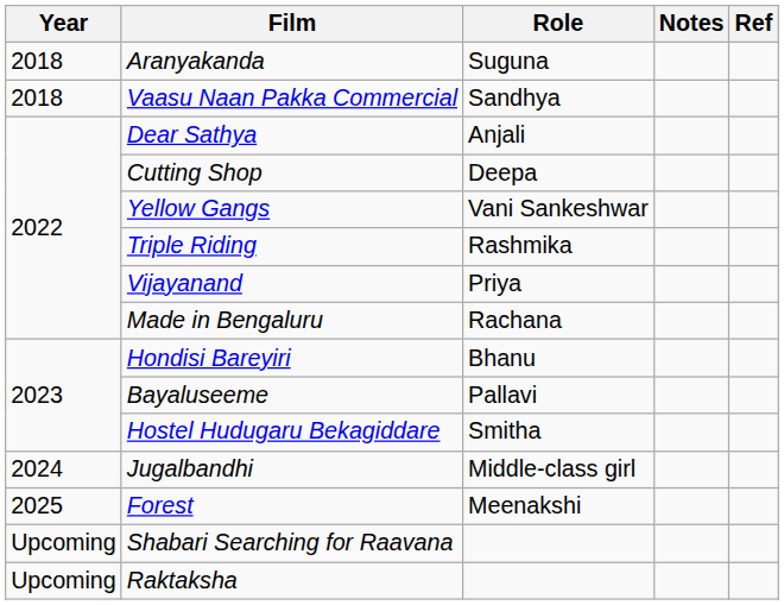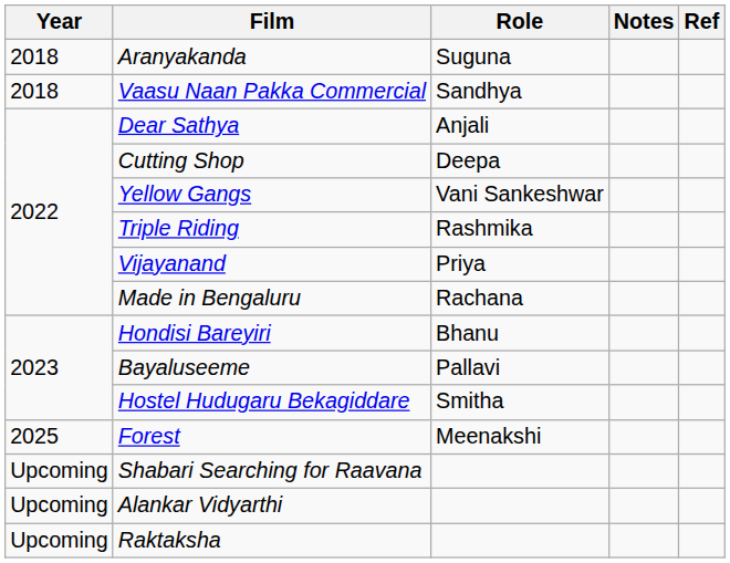 <table class="wikitable">
 <tr>
 <th>Year</th>
 <th>Film</th>
 <th>Role</th>
 <th>Notes</th>
 <th>Ref</th>
 </tr>
 <tr>
 <td>2018</td>
 <td><em>Aranyakanda</em></td>
 <td>Suguna</td>
 <td></td>
 <td></td>
 </tr>
 <tr>
 <td>2018</td>
 <td><em><a href='#'>Vaasu Naan Pakka Commercial</a></em></td>
 <td>Sandhya</td>
 <td></td>
 <td></td>
 </tr>
 <tr>
 <td rowspan="6">2022</td>
 <td><em><a href='#'>Dear Sathya</a></em></td>
 <td>Anjali</td>
 <td></td>
 <td></td>
 </tr>
 <tr>
 <td><em>Cutting Shop</em></td>
 <td>Deepa</td>
 <td></td>
 <td></td>
 </tr>
 <tr>
 <td><em><a href='#'>Yellow Gangs</a></em></td>
 <td>Vani Sankeshwar</td>
 <td></td>
 <td></td>
 </tr>
 <tr>
 <td><em><a href='#'>Triple Riding</a></em></td>
 <td>Rashmika</td>
 <td></td>
 <td></td>
 </tr>
 <tr>
 <td><em><a href='#'>Vijayanand</a></em></td>
 <td>Priya</td>
 <td></td>
 <td></td>
 </tr>
 <tr>
 <td><em>Made in Bengaluru</em></td>
 <td>Rachana</td>
 <td></td>
 <td></td>
 </tr>
 <tr>
 <td rowspan="3">2023</td>
 <td><em><a href='#'>Hondisi Bareyiri</a></em></td>
 <td>Bhanu</td>
 <td></td>
 <td></td>
 </tr>
 <tr>
 <td><em>Bayaluseeme</em> </td>
 <td>Pallavi</td>
 <td></td>
 <td></td>
 </tr>
 <tr>
 <td><em><a href='#'>Hostel Hudugaru Bekagiddare</a></em></td>
 <td>Smitha</td>
 <td></td>
 <td></td>
 </tr>
 <tr>
-<td>2024</td>
-<td><em>Jugalbandhi</em></td>
-<td>Middle-class girl</td>
-<td></td>
-<td></td>
-</tr>
-<tr>
 <td>2025</td>
 <td><em><a href='#'>Forest</a></em></td>
 <td>Meenakshi</td>
 <td></td>
 </tr>
 <tr>
 <td>Upcoming</td>
 <td><em>Shabari Searching for Raavana</em> </td>
 <td></td>
 <td></td>
 <td></td>
 </tr>
 <tr>
 <td>Upcoming</td>
+<td><em>Alankar Vidyarthi</em> </td>
+<td></td>
+<td></td>
+<td></td>
+</tr>
+<tr>
+<td>Upcoming</td>
 <td><em>Raktaksha</em> </td>
 <td></td>
 <td></td>
 <td></td>
 </tr>
 </table>
